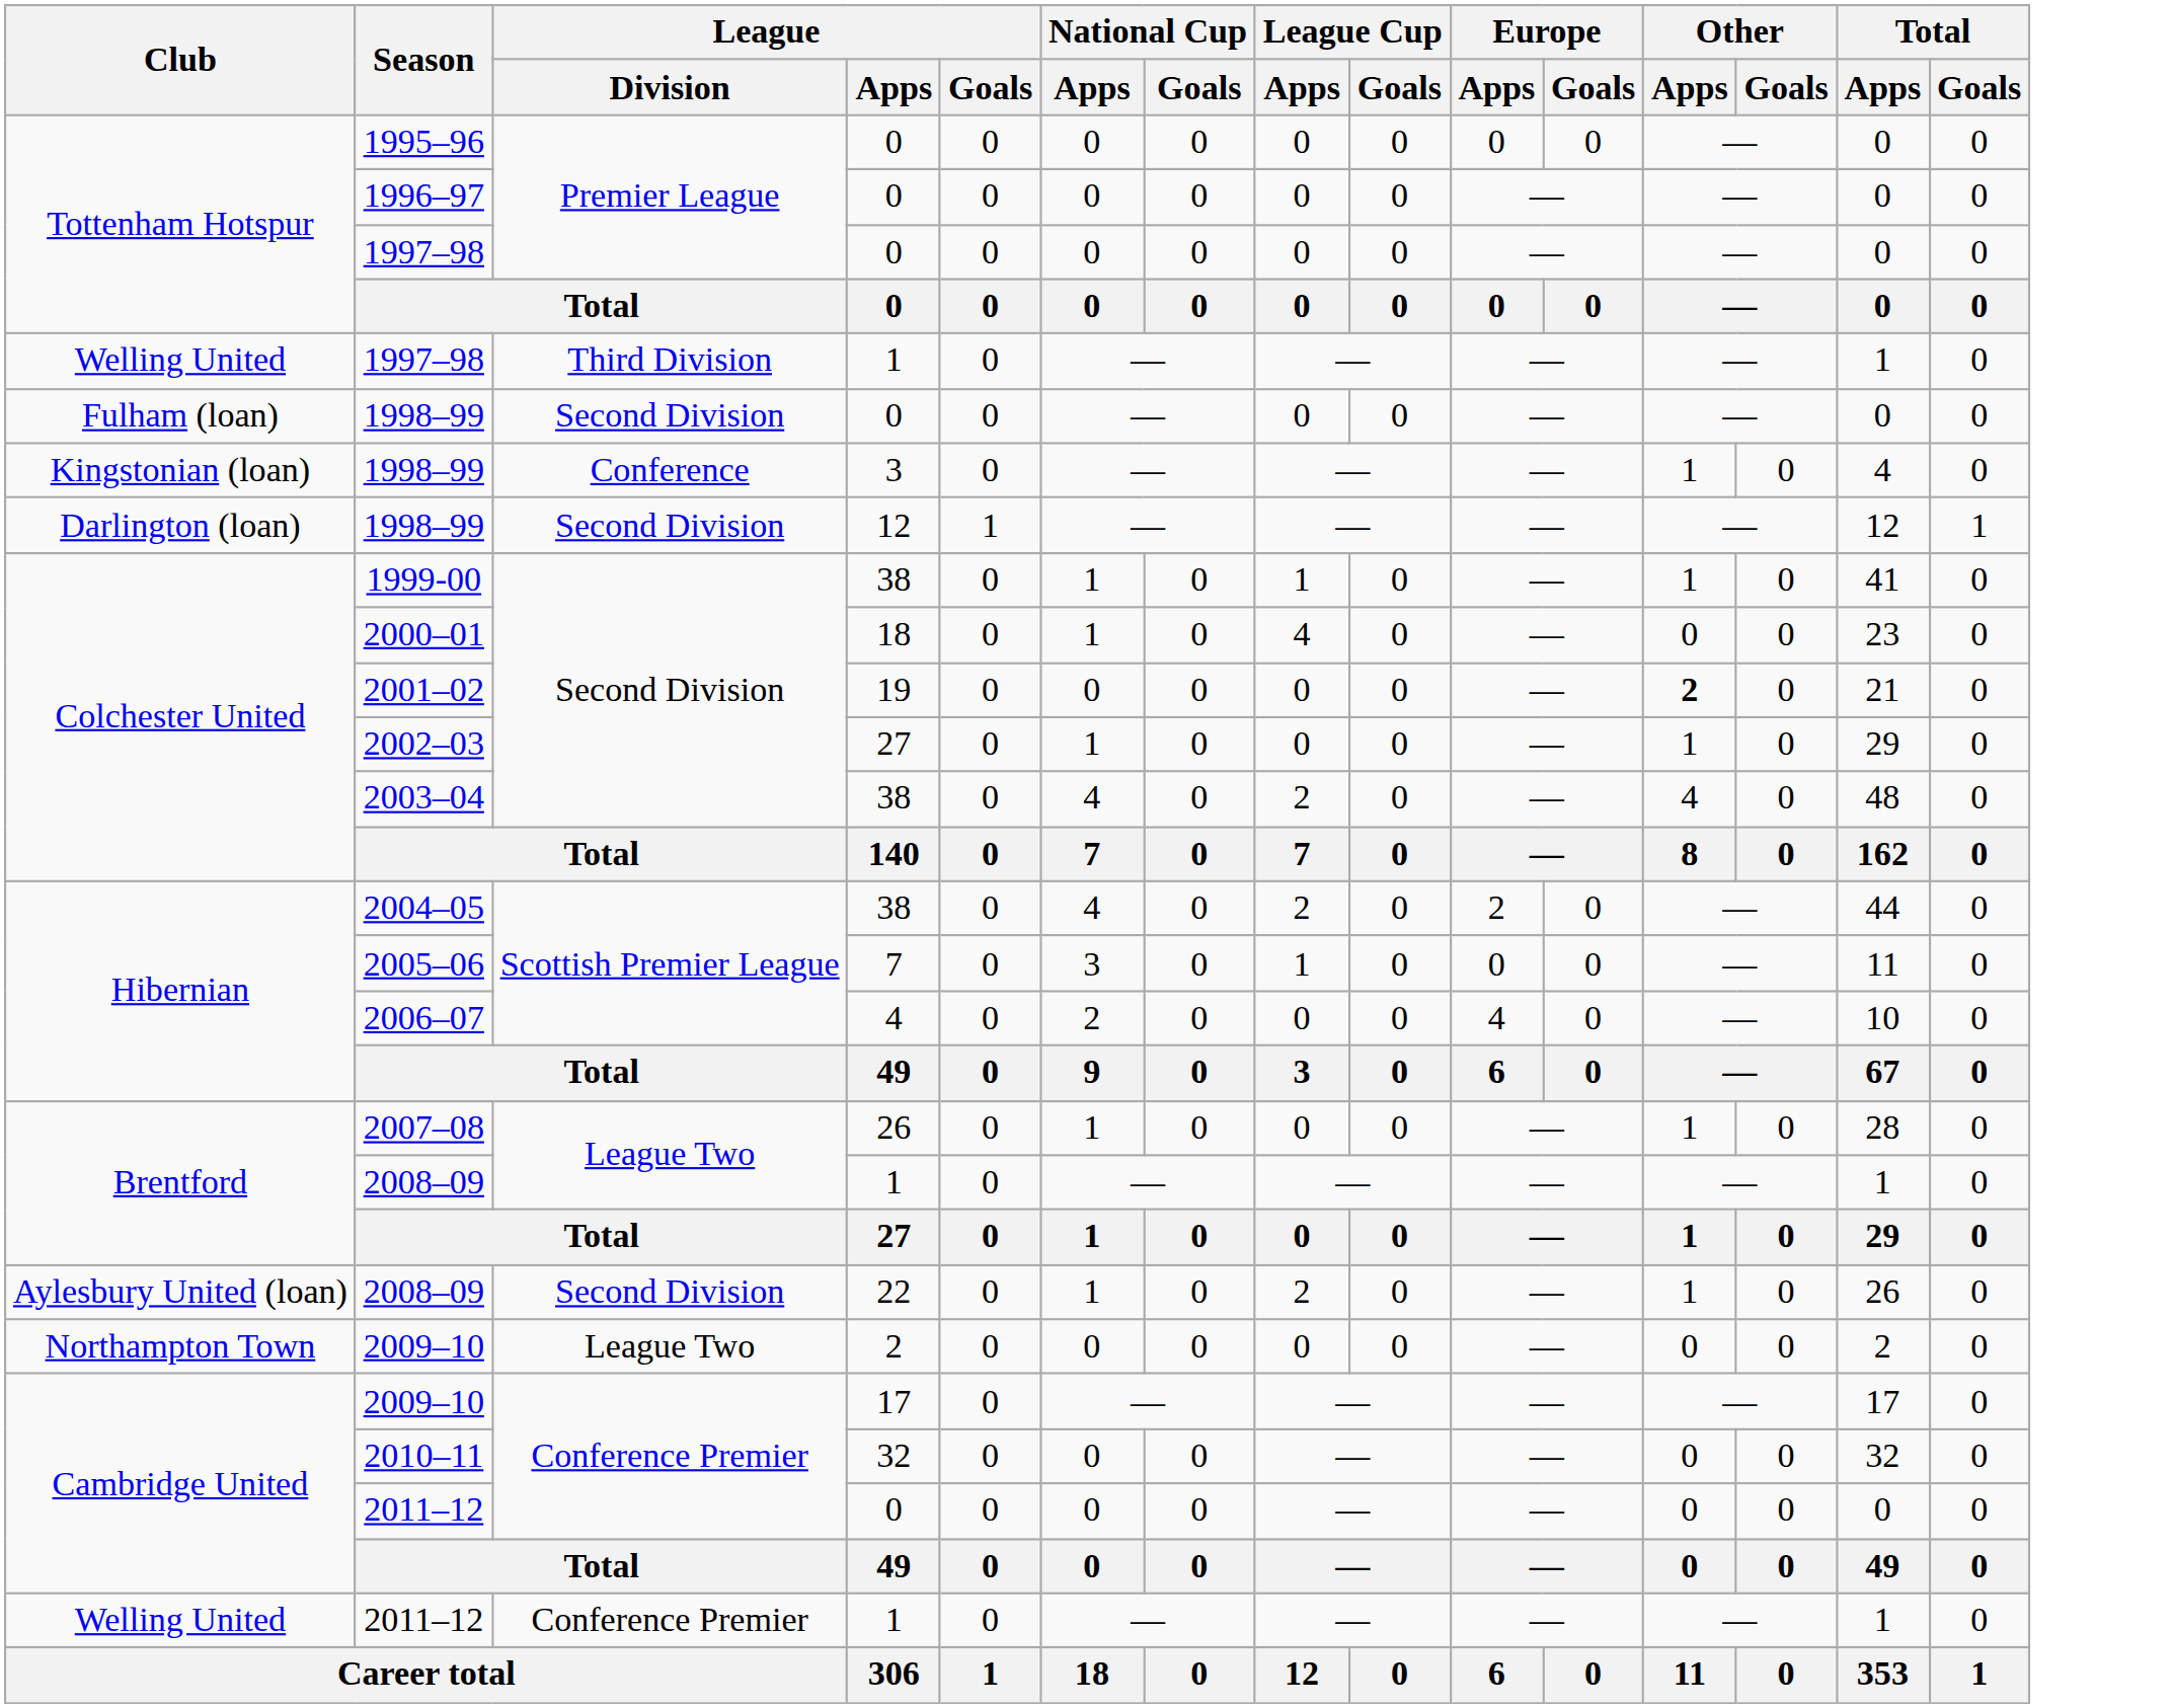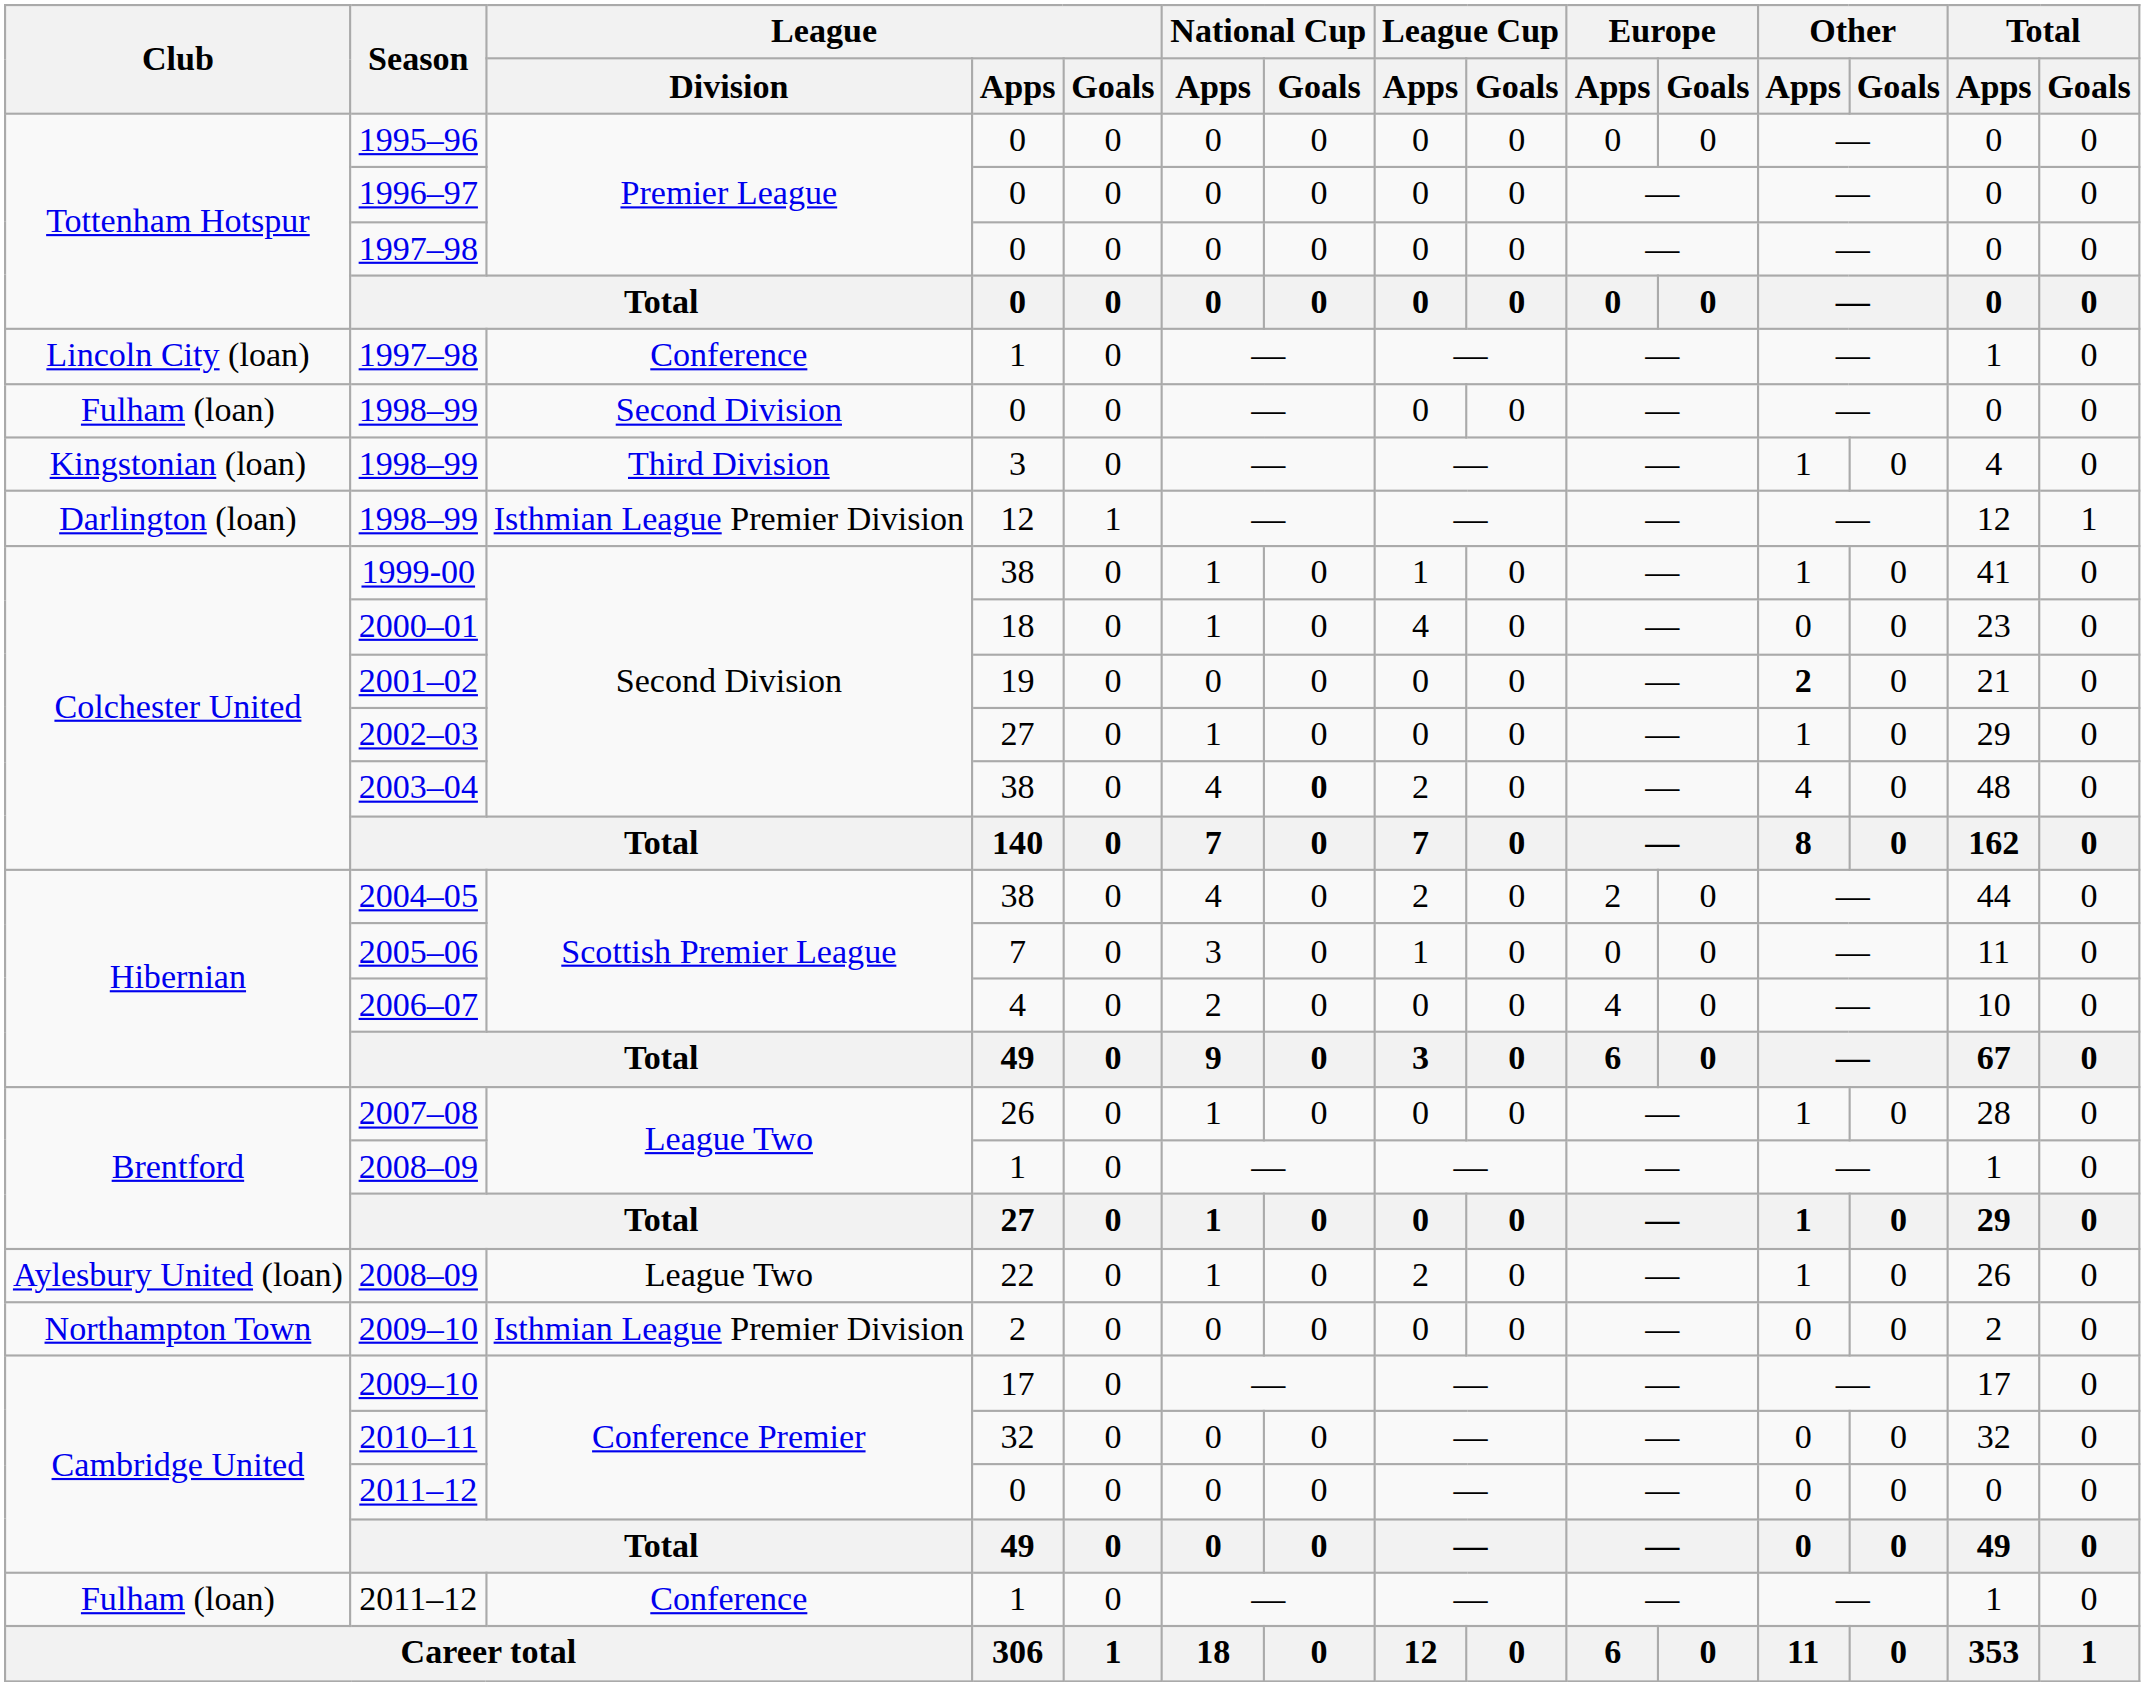 <table class="wikitable" style="text-align: center">
 <tr>
 <th rowspan="2">Club</th>
 <th rowspan="2">Season</th>
 <th colspan="3">League</th>
 <th colspan="2">National Cup</th>
 <th colspan="2">League Cup</th>
 <th colspan="2">Europe</th>
 <th colspan="2">Other</th>
 <th colspan="2">Total</th>
 </tr>
 <tr>
 <th>Division</th>
 <th>Apps</th>
 <th>Goals</th>
 <th>Apps</th>
 <th>Goals</th>
 <th>Apps</th>
 <th>Goals</th>
 <th>Apps</th>
 <th>Goals</th>
 <th>Apps</th>
 <th>Goals</th>
 <th>Apps</th>
 <th>Goals</th>
 </tr>
 <tr>
 <td rowspan="4"><a href='#'>Tottenham Hotspur</a></td>
 <td><a href='#'>1995–96</a></td>
 <td rowspan="3"><a href='#'>Premier League</a></td>
 <td>0</td>
 <td>0</td>
 <td>0</td>
 <td>0</td>
 <td>0</td>
 <td>0</td>
 <td>0</td>
 <td>0</td>
 <td colspan="2">―</td>
 <td>0</td>
 <td>0</td>
 </tr>
 <tr>
 <td><a href='#'>1996–97</a></td>
 <td>0</td>
 <td>0</td>
 <td>0</td>
 <td>0</td>
 <td>0</td>
 <td>0</td>
 <td colspan="2">―</td>
 <td colspan="2">―</td>
 <td>0</td>
 <td>0</td>
 </tr>
 <tr>
 <td><a href='#'>1997–98</a></td>
 <td>0</td>
 <td>0</td>
 <td>0</td>
 <td>0</td>
 <td>0</td>
 <td>0</td>
 <td colspan="2">―</td>
 <td colspan="2">―</td>
 <td>0</td>
 <td>0</td>
 </tr>
 <tr>
 <th colspan="2">Total</th>
 <th>0</th>
 <th>0</th>
 <th>0</th>
 <th>0</th>
 <th>0</th>
 <th>0</th>
 <th>0</th>
 <th>0</th>
 <th colspan="2">―</th>
 <th>0</th>
 <th>0</th>
 </tr>
 <tr>
-<td><a href='#'>Welling United</a></td>
+<td><a href='#'>Lincoln City</a> (loan)</td>
 <td><a href='#'>1997–98</a></td>
-<td><a href='#'>Third Division</a></td>
+<td><a href='#'>Conference</a></td>
 <td>1</td>
 <td>0</td>
 <td colspan="2">―</td>
 <td colspan="2">―</td>
 <td colspan="2">―</td>
 <td colspan="2">―</td>
 <td>1</td>
 <td>0</td>
 </tr>
 <tr>
 <td><a href='#'>Fulham</a> (loan)</td>
 <td><a href='#'>1998–99</a></td>
 <td><a href='#'>Second Division</a></td>
 <td>0</td>
 <td>0</td>
 <td colspan="2">―</td>
 <td>0</td>
 <td>0</td>
 <td colspan="2">―</td>
 <td colspan="2">―</td>
 <td>0</td>
 <td>0</td>
 </tr>
 <tr>
 <td><a href='#'>Kingstonian</a> (loan)</td>
 <td><a href='#'>1998–99</a></td>
-<td><a href='#'>Conference</a></td>
+<td><a href='#'>Third Division</a></td>
 <td>3</td>
 <td>0</td>
 <td colspan="2">―</td>
 <td colspan="2">―</td>
 <td colspan="2">―</td>
 <td>1</td>
 <td>0</td>
 <td>4</td>
 <td>0</td>
 </tr>
 <tr>
 <td><a href='#'>Darlington</a> (loan)</td>
 <td><a href='#'>1998–99</a></td>
-<td><a href='#'>Second Division</a></td>
+<td><a href='#'>Isthmian League</a> Premier Division</td>
 <td>12</td>
 <td>1</td>
 <td colspan="2">―</td>
 <td colspan="2">―</td>
 <td colspan="2">―</td>
 <td colspan="2">―</td>
 <td>12</td>
 <td>1</td>
 </tr>
 <tr>
 <td rowspan="6"><a href='#'>Colchester United</a></td>
 <td><a href='#'>1999-00</a></td>
 <td rowspan="5">Second Division</td>
 <td>38</td>
 <td>0</td>
 <td>1</td>
 <td>0</td>
 <td>1</td>
 <td>0</td>
 <td colspan="2">―</td>
 <td>1</td>
 <td>0</td>
 <td>41</td>
 <td>0</td>
 </tr>
 <tr>
 <td><a href='#'>2000–01</a></td>
 <td>18</td>
 <td>0</td>
 <td>1</td>
 <td>0</td>
 <td>4</td>
 <td>0</td>
 <td colspan="2">―</td>
 <td>0</td>
 <td>0</td>
 <td>23</td>
 <td>0</td>
 </tr>
 <tr>
 <td><a href='#'>2001–02</a></td>
 <td>19</td>
 <td>0</td>
 <td>0</td>
 <td>0</td>
 <td>0</td>
 <td>0</td>
 <td colspan="2">―</td>
 <td><strong>2</strong></td>
 <td>0</td>
 <td>21</td>
 <td>0</td>
 </tr>
 <tr>
 <td><a href='#'>2002–03</a></td>
 <td>27</td>
 <td>0</td>
 <td>1</td>
 <td>0</td>
 <td>0</td>
 <td>0</td>
 <td colspan="2">―</td>
 <td>1</td>
 <td>0</td>
 <td>29</td>
 <td>0</td>
 </tr>
 <tr>
 <td><a href='#'>2003–04</a></td>
 <td>38</td>
 <td>0</td>
 <td>4</td>
-<td>0</td>
+<td><strong>0</strong></td>
 <td>2</td>
 <td>0</td>
 <td colspan="2">―</td>
 <td>4</td>
 <td>0</td>
 <td>48</td>
 <td>0</td>
 </tr>
 <tr>
 <th colspan="2">Total</th>
 <th>140</th>
 <th>0</th>
 <th>7</th>
 <th>0</th>
 <th>7</th>
 <th>0</th>
 <th colspan="2">―</th>
 <th>8</th>
 <th>0</th>
 <th>162</th>
 <th>0</th>
 </tr>
 <tr>
 <td rowspan="4"><a href='#'>Hibernian</a></td>
 <td><a href='#'>2004–05</a></td>
 <td rowspan="3"><a href='#'>Scottish Premier League</a></td>
 <td>38</td>
 <td>0</td>
 <td>4</td>
 <td>0</td>
 <td>2</td>
 <td>0</td>
 <td>2</td>
 <td>0</td>
 <td colspan="2">―</td>
 <td>44</td>
 <td>0</td>
 </tr>
 <tr>
 <td><a href='#'>2005–06</a></td>
 <td>7</td>
 <td>0</td>
 <td>3</td>
 <td>0</td>
 <td>1</td>
 <td>0</td>
 <td>0</td>
 <td>0</td>
 <td colspan="2">―</td>
 <td>11</td>
 <td>0</td>
 </tr>
 <tr>
 <td><a href='#'>2006–07</a></td>
 <td>4</td>
 <td>0</td>
 <td>2</td>
 <td>0</td>
 <td>0</td>
 <td>0</td>
 <td>4</td>
 <td>0</td>
 <td colspan="2">―</td>
 <td>10</td>
 <td>0</td>
 </tr>
 <tr>
 <th colspan="2">Total</th>
 <th>49</th>
 <th>0</th>
 <th>9</th>
 <th>0</th>
 <th>3</th>
 <th>0</th>
 <th>6</th>
 <th>0</th>
 <th colspan="2">―</th>
 <th>67</th>
 <th>0</th>
 </tr>
 <tr>
 <td rowspan="3"><a href='#'>Brentford</a></td>
 <td><a href='#'>2007–08</a></td>
 <td rowspan="2"><a href='#'>League Two</a></td>
 <td>26</td>
 <td>0</td>
 <td>1</td>
 <td>0</td>
 <td>0</td>
 <td>0</td>
 <td colspan="2">―</td>
 <td>1</td>
 <td>0</td>
 <td>28</td>
 <td>0</td>
 </tr>
 <tr>
 <td><a href='#'>2008–09</a></td>
 <td>1</td>
 <td>0</td>
 <td colspan="2">―</td>
 <td colspan="2">―</td>
 <td colspan="2">―</td>
 <td colspan="2">―</td>
 <td>1</td>
 <td>0</td>
 </tr>
 <tr>
 <th colspan="2">Total</th>
 <th>27</th>
 <th>0</th>
 <th>1</th>
 <th>0</th>
 <th>0</th>
 <th>0</th>
 <th colspan="2">―</th>
 <th>1</th>
 <th>0</th>
 <th>29</th>
 <th>0</th>
 </tr>
 <tr>
 <td><a href='#'>Aylesbury United</a> (loan)</td>
 <td><a href='#'>2008–09</a></td>
-<td><a href='#'>Second Division</a></td>
+<td>League Two</td>
 <td>22</td>
 <td>0</td>
 <td>1</td>
 <td>0</td>
 <td>2</td>
 <td>0</td>
 <td colspan="2">―</td>
 <td>1</td>
 <td>0</td>
 <td>26</td>
 <td>0</td>
 </tr>
 <tr>
 <td><a href='#'>Northampton Town</a></td>
 <td><a href='#'>2009–10</a></td>
-<td>League Two</td>
+<td><a href='#'>Isthmian League</a> Premier Division</td>
 <td>2</td>
 <td>0</td>
 <td>0</td>
 <td>0</td>
 <td>0</td>
 <td>0</td>
 <td colspan="2">―</td>
 <td>0</td>
 <td>0</td>
 <td>2</td>
 <td>0</td>
 </tr>
 <tr>
 <td rowspan="4"><a href='#'>Cambridge United</a></td>
 <td><a href='#'>2009–10</a></td>
 <td rowspan="3"><a href='#'>Conference Premier</a></td>
 <td>17</td>
 <td>0</td>
 <td colspan="2">―</td>
 <td colspan="2">―</td>
 <td colspan="2">―</td>
 <td colspan="2">―</td>
 <td>17</td>
 <td>0</td>
 </tr>
 <tr>
 <td><a href='#'>2010–11</a></td>
 <td>32</td>
 <td>0</td>
 <td>0</td>
 <td>0</td>
 <td colspan="2">―</td>
 <td colspan="2">―</td>
 <td>0</td>
 <td>0</td>
 <td>32</td>
 <td>0</td>
 </tr>
 <tr>
 <td><a href='#'>2011–12</a></td>
 <td>0</td>
 <td>0</td>
 <td>0</td>
 <td>0</td>
 <td colspan="2">―</td>
 <td colspan="2">―</td>
 <td>0</td>
 <td>0</td>
 <td>0</td>
 <td>0</td>
 </tr>
 <tr>
 <th colspan="2">Total</th>
 <th>49</th>
 <th>0</th>
 <th>0</th>
 <th>0</th>
 <th colspan="2">―</th>
 <th colspan="2">―</th>
 <th>0</th>
 <th>0</th>
 <th>49</th>
 <th>0</th>
 </tr>
 <tr>
-<td><a href='#'>Welling United</a></td>
+<td><a href='#'>Fulham</a> (loan)</td>
 <td>2011–12</td>
-<td>Conference Premier</td>
+<td><a href='#'>Conference</a></td>
 <td>1</td>
 <td>0</td>
 <td colspan="2">―</td>
 <td colspan="2">―</td>
 <td colspan="2">―</td>
 <td colspan="2">―</td>
 <td>1</td>
 <td>0</td>
 </tr>
 <tr>
 <th colspan="3">Career total</th>
 <th>306</th>
 <th>1</th>
 <th>18</th>
 <th>0</th>
 <th>12</th>
 <th>0</th>
 <th>6</th>
 <th>0</th>
 <th>11</th>
 <th>0</th>
 <th>353</th>
 <th>1</th>
 </tr>
 </table>
